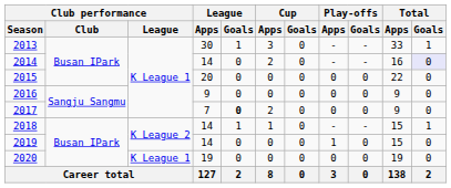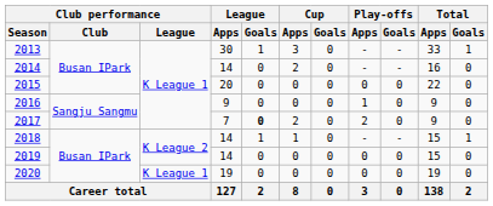 <table class="wikitable" style="text-align:center">
 <tr>
 <th colspan=3>Club performance</th>
 <th colspan=2>League</th>
 <th colspan=2>Cup</th>
 <th colspan=2>Play-offs</th>
 <th colspan=2>Total</th>
 </tr>
 <tr>
 <th>Season</th>
 <th>Club</th>
 <th>League</th>
 <th>Apps</th>
 <th>Goals</th>
 <th>Apps</th>
 <th>Goals</th>
 <th>Apps</th>
 <th>Goals</th>
 <th>Apps</th>
 <th>Goals</th>
 </tr>
 <tr>
 <td><a href='#'>2013</a></td>
 <td rowspan="3"><a href='#'>Busan IPark</a></td>
 <td rowspan="5"><a href='#'>K League 1</a></td>
 <td>30</td>
 <td>1</td>
 <td>3</td>
 <td>0</td>
 <td>-</td>
 <td>-</td>
 <td>33</td>
 <td>1</td>
 </tr>
 <tr>
 <td><a href='#'>2014</a></td>
 <td>14</td>
 <td>0</td>
 <td>2</td>
 <td>0</td>
 <td>-</td>
 <td>-</td>
 <td>16</td>
-<td style="background: lavender;">0</td>
+<td>0</td>
 </tr>
 <tr>
 <td><a href='#'>2015</a></td>
 <td>20</td>
 <td>0</td>
 <td>0</td>
 <td>0</td>
 <td>0</td>
 <td>0</td>
 <td>22</td>
 <td>0</td>
 </tr>
 <tr>
 <td><a href='#'>2016</a></td>
 <td rowspan="2"><a href='#'>Sangju Sangmu</a></td>
 <td>9</td>
 <td>0</td>
 <td>0</td>
 <td>0</td>
-<td>0</td>
+<td>1</td>
 <td>0</td>
 <td>9</td>
 <td>0</td>
 </tr>
 <tr>
 <td><a href='#'>2017</a></td>
 <td>7</td>
 <td><strong>0</strong></td>
 <td>2</td>
 <td>0</td>
-<td>0</td>
+<td>2</td>
 <td>0</td>
 <td>9</td>
 <td>0</td>
 </tr>
 <tr>
 <td><a href='#'>2018</a></td>
 <td rowspan="3"><a href='#'>Busan IPark</a></td>
 <td rowspan="2"><a href='#'>K League 2</a></td>
 <td>14</td>
 <td>1</td>
 <td>1</td>
 <td>0</td>
 <td>-</td>
 <td>-</td>
 <td>15</td>
 <td>1</td>
 </tr>
 <tr>
 <td><a href='#'>2019</a></td>
 <td>14</td>
 <td>0</td>
 <td>0</td>
 <td>0</td>
-<td>1</td>
+<td>0</td>
 <td>0</td>
 <td>15</td>
 <td>0</td>
 </tr>
 <tr>
 <td><a href='#'>2020</a></td>
 <td><a href='#'>K League 1</a></td>
 <td>19</td>
 <td>0</td>
 <td>0</td>
 <td>0</td>
 <td>0</td>
 <td>0</td>
 <td>19</td>
 <td>0</td>
 </tr>
 <tr>
 <th colspan=3>Career total</th>
 <th>127</th>
 <th>2</th>
 <th>8</th>
 <th>0</th>
 <th>3</th>
 <th>0</th>
 <th>138</th>
 <th>2</th>
 </tr>
 </table>
